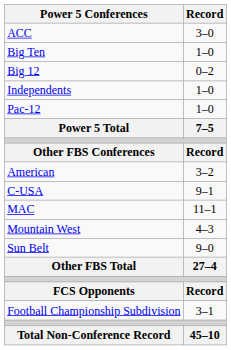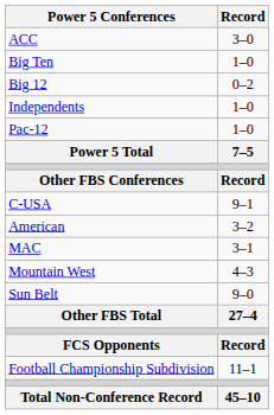 <table class="wikitable">
 <tr>
 <th>Power 5 Conferences</th>
 <th>Record</th>
 </tr>
 <tr>
 <td><a href='#'>ACC</a></td>
 <td align=center>3–0</td>
 </tr>
 <tr>
 <td><a href='#'>Big Ten</a></td>
 <td align=center>1–0</td>
 </tr>
 <tr>
 <td><a href='#'>Big 12</a></td>
 <td align=center>0–2</td>
 </tr>
 <tr>
 <td><a href='#'>Independents</a></td>
 <td align=center>1–0</td>
 </tr>
 <tr>
 <td><a href='#'>Pac-12</a></td>
 <td align=center>1–0</td>
 </tr>
 <tr>
 <th>Power 5 Total</th>
 <th>7–5</th>
 </tr>
 <tr>
 <th colSpan="2" style="background-color:lightgrey;"></th>
 </tr>
 <tr>
 <th>Other FBS Conferences</th>
 <th>Record</th>
 </tr>
 <tr>
+<td><a href='#'>C-USA</a></td>
+<td align=center>9–1</td>
+</tr>
+<tr>
 <td><a href='#'>American</a></td>
 <td align=center>3–2</td>
 </tr>
 <tr>
-<td><a href='#'>C-USA</a></td>
-<td align=center>9–1</td>
-</tr>
-<tr>
 <td><a href='#'>MAC</a></td>
-<td align=center>11–1</td>
+<td align=center>3–1</td>
 </tr>
 <tr>
 <td><a href='#'>Mountain West</a></td>
 <td align=center>4–3</td>
 </tr>
 <tr>
 <td><a href='#'>Sun Belt</a></td>
 <td align=center>9–0</td>
 </tr>
 <tr>
 <th>Other FBS Total</th>
 <th>27–4</th>
 </tr>
 <tr>
 <th colSpan="2" style="background-color:lightgrey;"></th>
 </tr>
 <tr>
 <th>FCS Opponents</th>
 <th>Record</th>
 </tr>
 <tr>
 <td><a href='#'>Football Championship Subdivision</a></td>
-<td align=center>3–1</td>
+<td align=center>11–1</td>
 </tr>
 <tr>
 <th colSpan="2" style="background-color:lightgrey;"></th>
 </tr>
 <tr>
 <th>Total Non-Conference Record</th>
 <th>45–10</th>
 </tr>
 </table>
